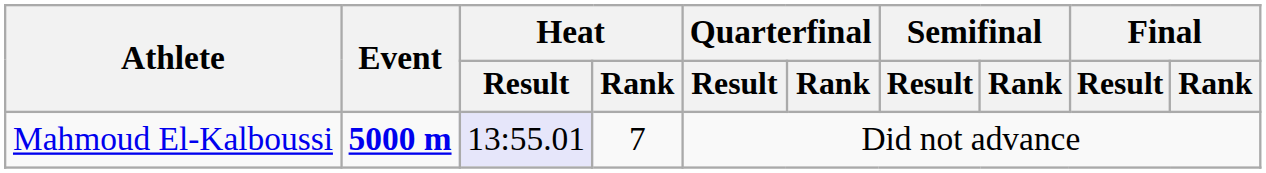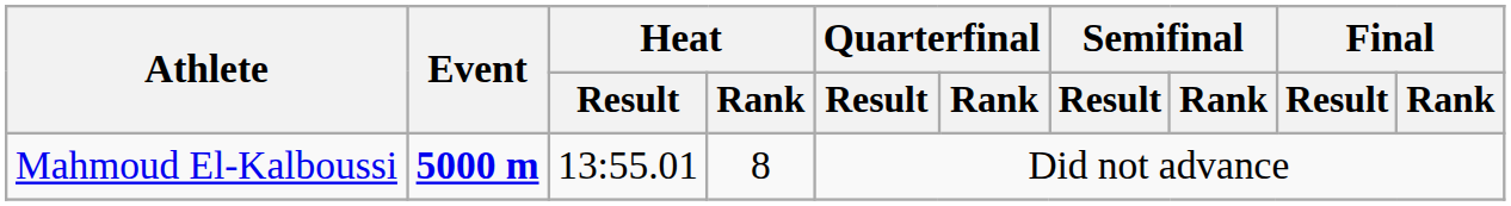 <table class="wikitable" style="font-size:90%">
 <tr>
 <th rowspan="2">Athlete</th>
 <th rowspan="2">Event</th>
 <th colspan="2">Heat</th>
 <th colspan="2">Quarterfinal</th>
 <th colspan="2">Semifinal</th>
 <th colspan="2">Final</th>
 </tr>
 <tr style="font-size:95%">
 <th>Result</th>
 <th>Rank</th>
 <th>Result</th>
 <th>Rank</th>
 <th>Result</th>
 <th>Rank</th>
 <th>Result</th>
 <th>Rank</th>
 </tr>
 <tr align=center>
 <td align=left><a href='#'>Mahmoud El-Kalboussi</a></td>
 <td align=left><strong><a href='#'>5000 m</a></strong></td>
-<td style="background: lavender;">13:55.01</td>
-<td>7</td>
+<td>13:55.01</td>
+<td>8</td>
 <td colspan=6>Did not advance</td>
 </tr>
 </table>
